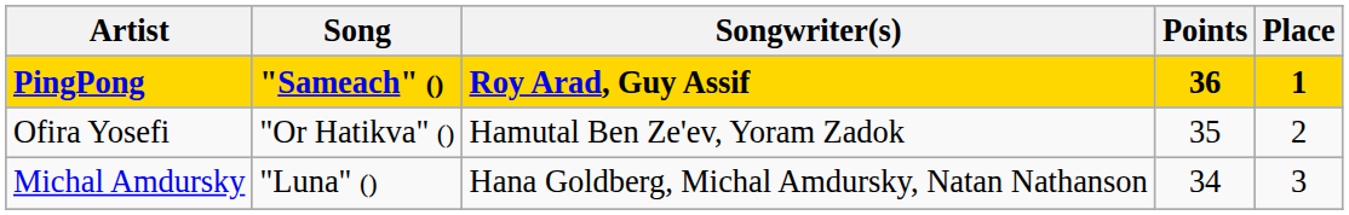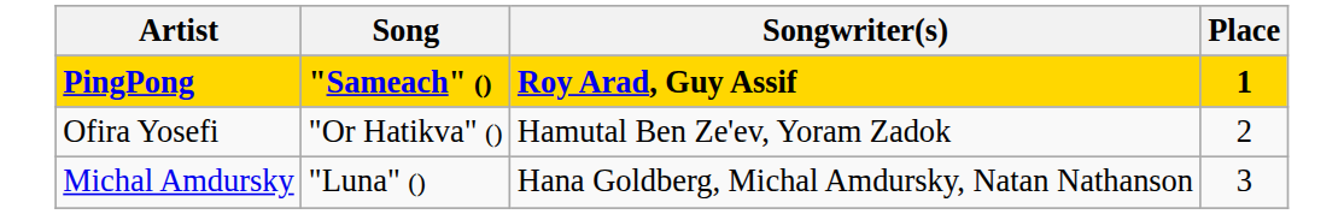 <table class="sortable wikitable" style="margin: 1em auto 1em auto; text-align:center">
 <tr>
 <th>Artist</th>
 <th>Song</th>
 <th>Songwriter(s)</th>
-<th>Points</th>
 <th>Place</th>
 </tr>
 <tr style="font-weight:bold; background:gold;">
 <td align="left"><a href='#'>PingPong</a></td>
 <td align="left">"<a href='#'>Sameach</a>" <small>()</small></td>
 <td align="left"><a href='#'>Roy Arad</a>, Guy Assif</td>
-<td>36</td>
 <td>1</td>
 </tr>
 <tr>
 <td align="left">Ofira Yosefi</td>
 <td align="left">"Or Hatikva" <small>()</small></td>
 <td align="left">Hamutal Ben Ze'ev, Yoram Zadok</td>
-<td>35</td>
 <td>2</td>
 </tr>
 <tr>
 <td align="left"><a href='#'>Michal Amdursky</a></td>
 <td align="left">"Luna" <small>()</small></td>
 <td align="left">Hana Goldberg, Michal Amdursky, Natan Nathanson</td>
-<td>34</td>
 <td>3</td>
 </tr>
 </table>
